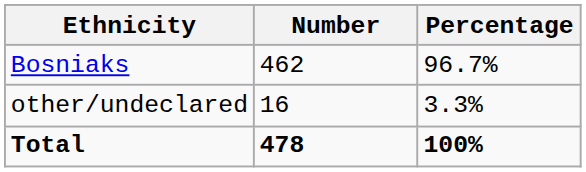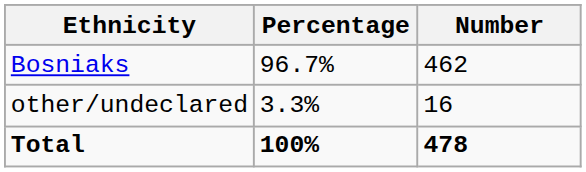 <table class="wikitable">
 <tr>
 <th width="100px">Ethnicity</th>
+<th width="80px">Percentage</th>
 <th width="80px">Number</th>
-<th width="80px">Percentage</th>
 </tr>
 <tr>
 <td><a href='#'>Bosniaks</a></td>
+<td>96.7%</td>
 <td>462</td>
-<td>96.7%</td>
 </tr>
 <tr>
 <td>other/undeclared</td>
+<td>3.3%</td>
 <td>16</td>
-<td>3.3%</td>
 </tr>
 <tr>
 <td><strong>Total</strong></td>
+<td><strong>100%</strong></td>
 <td><strong>478</strong></td>
-<td><strong>100%</strong></td>
 </tr>
 </table>
